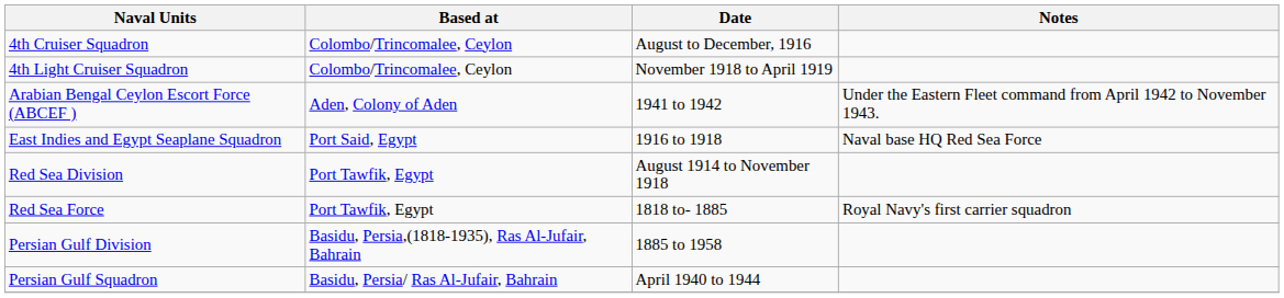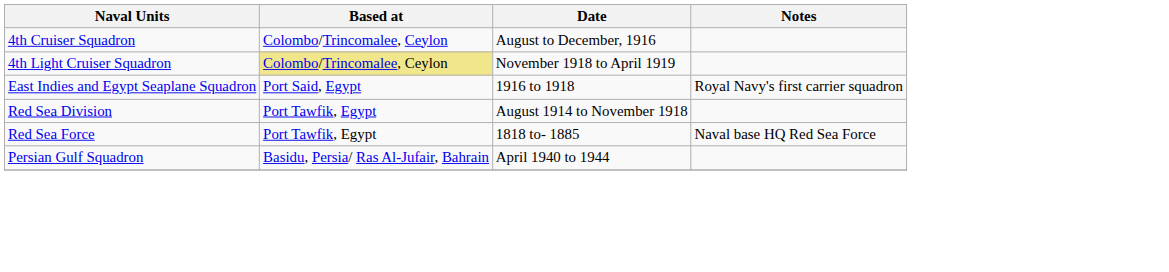 <table class="wikitable sortable">
 <tr>
 <th>Naval Units</th>
 <th>Based at</th>
 <th>Date</th>
 <th>Notes</th>
 </tr>
 <tr>
 <td><a href='#'>4th Cruiser Squadron</a></td>
 <td><a href='#'>Colombo</a>/<a href='#'>Trincomalee</a>, <a href='#'>Ceylon</a></td>
 <td>August to December, 1916</td>
 <td></td>
 </tr>
 <tr>
 <td><a href='#'>4th Light Cruiser Squadron</a></td>
-<td><a href='#'>Colombo</a>/<a href='#'>Trincomalee</a>, Ceylon</td>
+<td style="background: khaki;"><a href='#'>Colombo</a>/<a href='#'>Trincomalee</a>, Ceylon</td>
 <td>November 1918 to April 1919</td>
 <td></td>
-</tr>
-<tr>
-<td><a href='#'>Arabian Bengal Ceylon Escort Force (ABCEF )</a></td>
-<td><a href='#'>Aden</a>, <a href='#'>Colony of Aden</a></td>
-<td>1941 to 1942</td>
-<td>Under the Eastern Fleet command from April 1942 to November 1943.</td>
 </tr>
 <tr>
 <td><a href='#'>East Indies and Egypt Seaplane Squadron</a></td>
 <td><a href='#'>Port Said</a>, <a href='#'>Egypt</a></td>
 <td>1916 to 1918</td>
-<td>Naval base HQ Red Sea Force </td>
+<td>Royal Navy's first carrier squadron</td>
 </tr>
 <tr>
 <td><a href='#'>Red Sea Division</a></td>
 <td><a href='#'>Port Tawfik</a>, <a href='#'>Egypt</a></td>
 <td>August 1914 to November 1918</td>
 <td></td>
 </tr>
 <tr>
 <td><a href='#'>Red Sea Force</a></td>
 <td><a href='#'>Port Tawfik</a>,  Egypt</td>
 <td>1818 to- 1885</td>
-<td>Royal Navy's first carrier squadron</td>
-</tr>
-<tr>
-<td><a href='#'>Persian Gulf Division</a></td>
-<td><a href='#'>Basidu</a>, <a href='#'>Persia</a>,(1818-1935), <a href='#'>Ras Al-Jufair</a>, <a href='#'>Bahrain</a></td>
-<td>1885 to 1958</td>
-<td></td>
+<td>Naval base HQ Red Sea Force </td>
 </tr>
 <tr>
 <td><a href='#'>Persian Gulf Squadron</a></td>
 <td><a href='#'>Basidu</a>, <a href='#'>Persia</a>/ <a href='#'>Ras Al-Jufair</a>, <a href='#'>Bahrain</a></td>
 <td>April 1940 to 1944</td>
 <td></td>
 </tr>
 <tr>
 </tr>
 </table>
